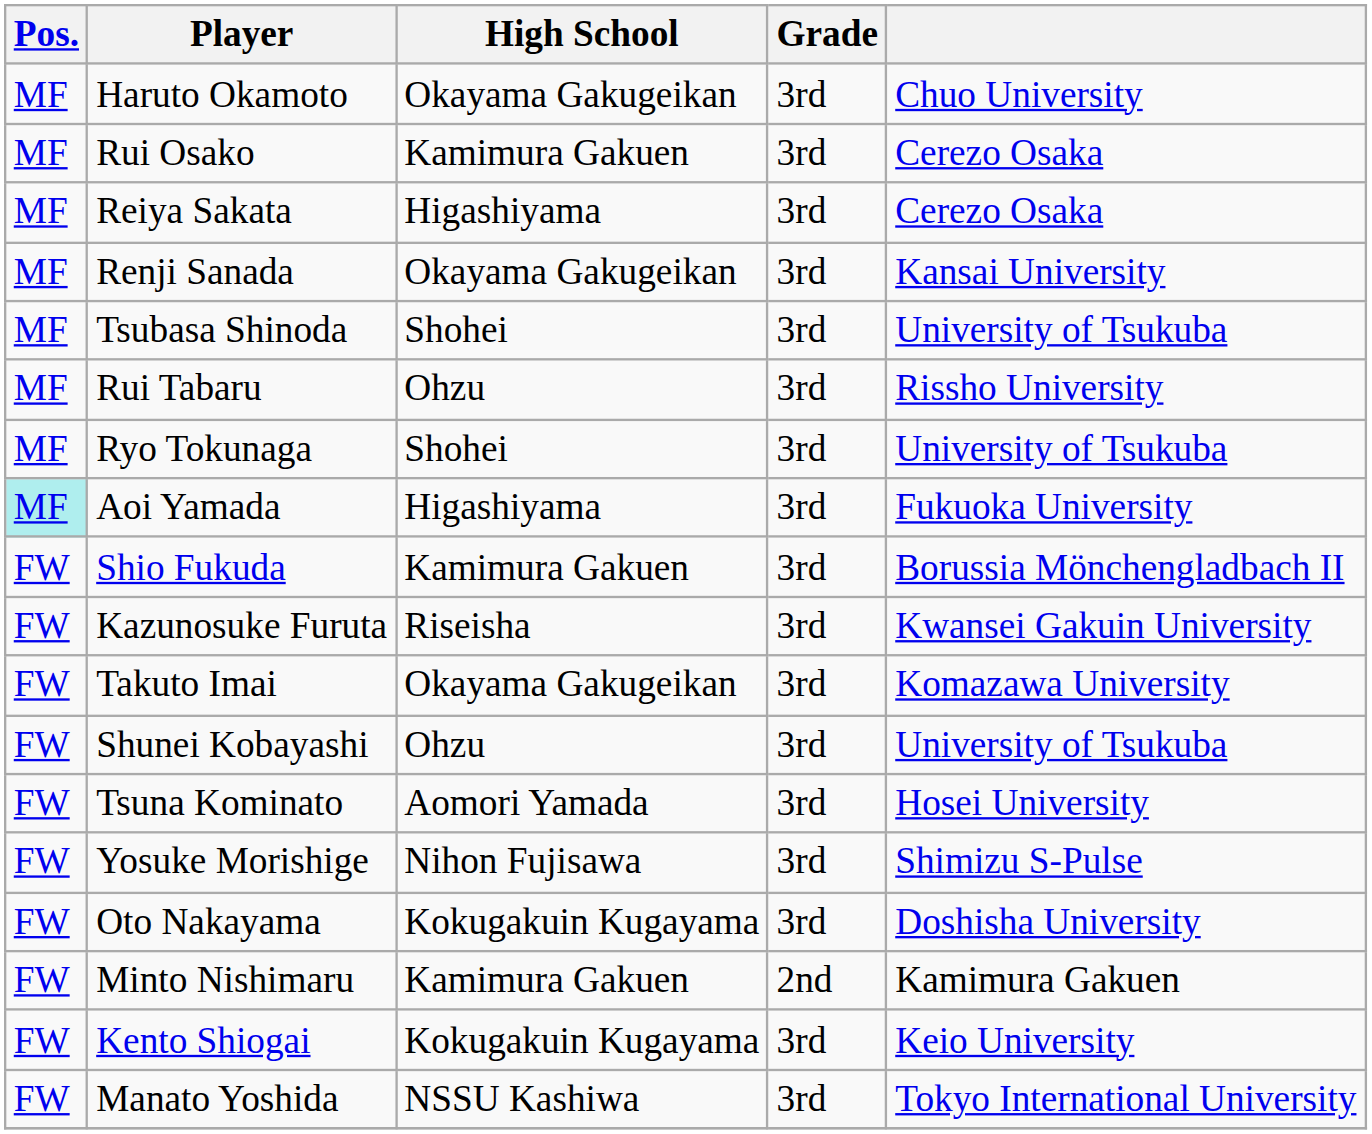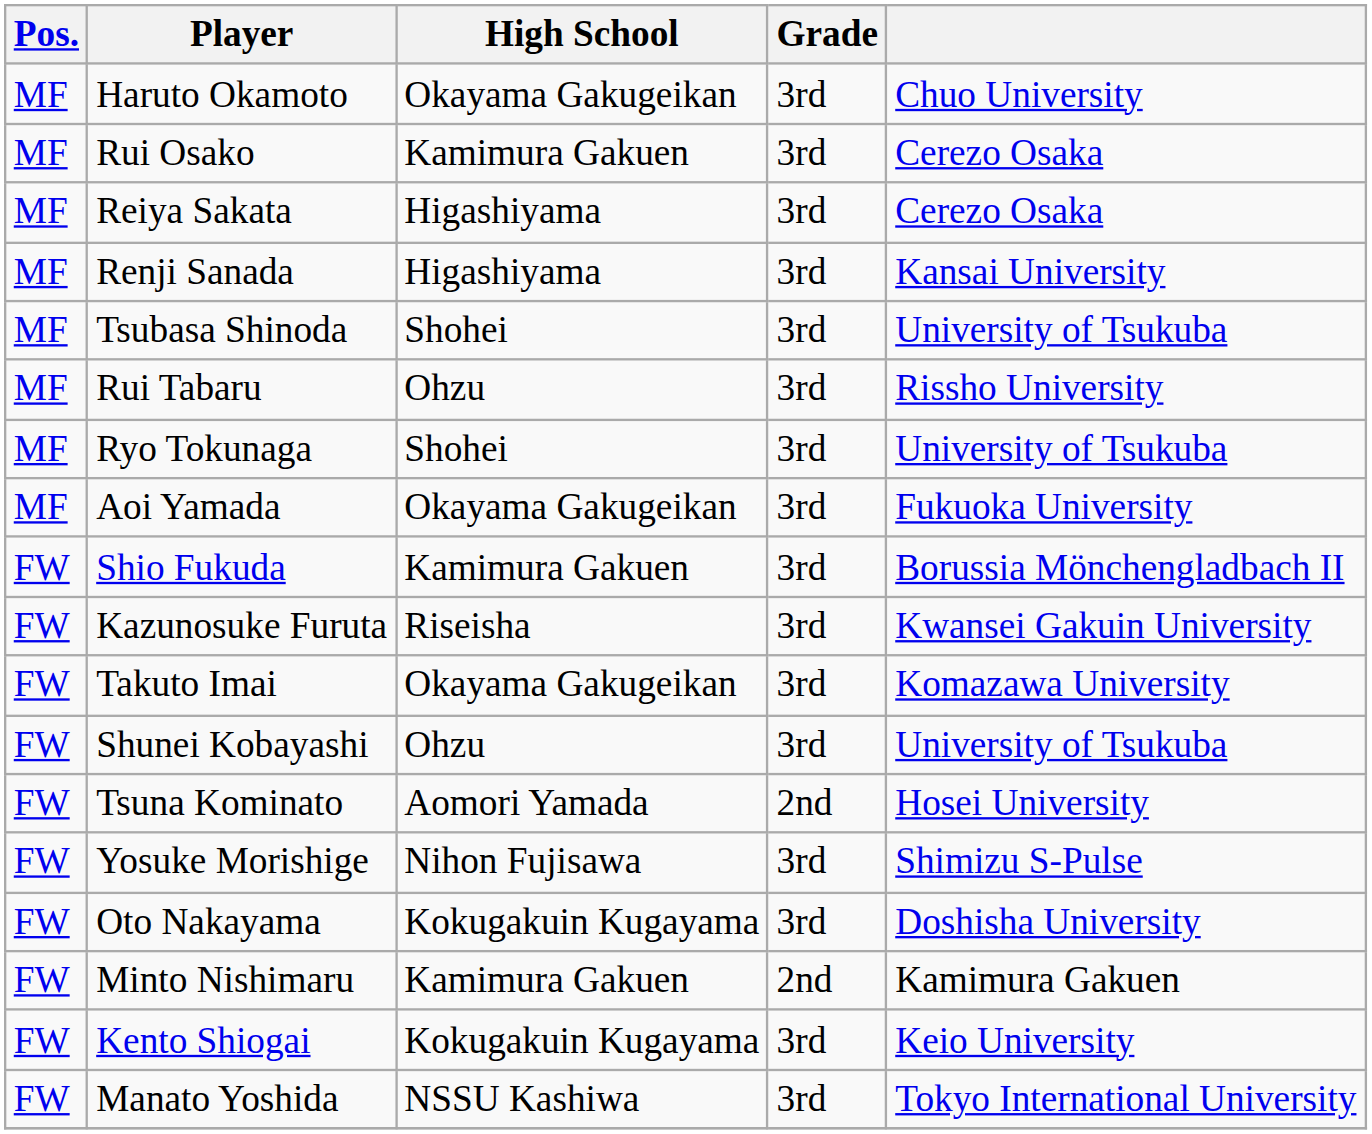 <table class = "wikitable" style = "text-align:left">
 <tr>
 <th><a href='#'>Pos.</a></th>
 <th>Player</th>
 <th>High School</th>
 <th>Grade</th>
 <th></th>
 </tr>
 <tr>
 <td><a href='#'>MF</a></td>
 <td>Haruto Okamoto</td>
 <td>Okayama Gakugeikan</td>
 <td>3rd</td>
 <td><a href='#'>Chuo University</a></td>
 </tr>
 <tr>
 <td><a href='#'>MF</a></td>
 <td>Rui Osako</td>
 <td>Kamimura Gakuen</td>
 <td>3rd</td>
 <td><a href='#'>Cerezo Osaka</a></td>
 </tr>
 <tr>
 <td><a href='#'>MF</a></td>
 <td>Reiya Sakata</td>
 <td>Higashiyama</td>
 <td>3rd</td>
 <td><a href='#'>Cerezo Osaka</a></td>
 </tr>
 <tr>
 <td><a href='#'>MF</a></td>
 <td>Renji Sanada</td>
-<td>Okayama Gakugeikan</td>
+<td>Higashiyama</td>
 <td>3rd</td>
 <td><a href='#'>Kansai University</a></td>
 </tr>
 <tr>
 <td><a href='#'>MF</a></td>
 <td>Tsubasa Shinoda</td>
 <td>Shohei</td>
 <td>3rd</td>
 <td><a href='#'>University of Tsukuba</a></td>
 </tr>
 <tr>
 <td><a href='#'>MF</a></td>
 <td>Rui Tabaru</td>
 <td>Ohzu</td>
 <td>3rd</td>
 <td><a href='#'>Rissho University</a></td>
 </tr>
 <tr>
 <td><a href='#'>MF</a></td>
 <td>Ryo Tokunaga</td>
 <td>Shohei</td>
 <td>3rd</td>
 <td><a href='#'>University of Tsukuba</a></td>
 </tr>
 <tr>
-<td style="background: paleturquoise;"><a href='#'>MF</a></td>
+<td><a href='#'>MF</a></td>
 <td>Aoi Yamada</td>
-<td>Higashiyama</td>
+<td>Okayama Gakugeikan</td>
 <td>3rd</td>
 <td><a href='#'>Fukuoka University</a></td>
 </tr>
 <tr>
 <td><a href='#'>FW</a></td>
 <td><a href='#'>Shio Fukuda</a></td>
 <td>Kamimura Gakuen</td>
 <td>3rd</td>
 <td> <a href='#'>Borussia Mönchengladbach II</a></td>
 </tr>
 <tr>
 <td><a href='#'>FW</a></td>
 <td>Kazunosuke Furuta</td>
 <td>Riseisha</td>
 <td>3rd</td>
 <td><a href='#'>Kwansei Gakuin University</a></td>
 </tr>
 <tr>
 <td><a href='#'>FW</a></td>
 <td>Takuto Imai</td>
 <td>Okayama Gakugeikan</td>
 <td>3rd</td>
 <td><a href='#'>Komazawa University</a></td>
 </tr>
 <tr>
 <td><a href='#'>FW</a></td>
 <td>Shunei Kobayashi</td>
 <td>Ohzu</td>
 <td>3rd</td>
 <td><a href='#'>University of Tsukuba</a></td>
 </tr>
 <tr>
 <td><a href='#'>FW</a></td>
 <td>Tsuna Kominato</td>
 <td>Aomori Yamada</td>
-<td>3rd</td>
+<td>2nd</td>
 <td><a href='#'>Hosei University</a></td>
 </tr>
 <tr>
 <td><a href='#'>FW</a></td>
 <td>Yosuke Morishige</td>
 <td>Nihon Fujisawa</td>
 <td>3rd</td>
 <td><a href='#'>Shimizu S-Pulse</a></td>
 </tr>
 <tr>
 <td><a href='#'>FW</a></td>
 <td>Oto Nakayama</td>
 <td>Kokugakuin Kugayama</td>
 <td>3rd</td>
 <td><a href='#'>Doshisha University</a></td>
 </tr>
 <tr>
 <td><a href='#'>FW</a></td>
 <td>Minto Nishimaru</td>
 <td>Kamimura Gakuen</td>
 <td>2nd</td>
 <td>Kamimura Gakuen</td>
 </tr>
 <tr>
 <td><a href='#'>FW</a></td>
 <td><a href='#'>Kento Shiogai</a></td>
 <td>Kokugakuin Kugayama</td>
 <td>3rd</td>
 <td><a href='#'>Keio University</a></td>
 </tr>
 <tr>
 <td><a href='#'>FW</a></td>
 <td>Manato Yoshida</td>
 <td>NSSU Kashiwa</td>
 <td>3rd</td>
 <td><a href='#'>Tokyo International University</a></td>
 </tr>
 <tr>
 </tr>
 </table>
